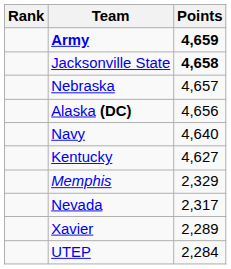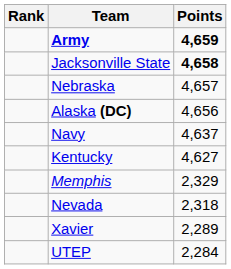 <table class="wikitable sortable" style="text-align:center">
 <tr>
 <th>Rank</th>
 <th>Team</th>
 <th>Points</th>
 </tr>
 <tr>
 <td></td>
 <td align=left><strong><a href='#'>Army</a></strong></td>
 <td><strong>4,659</strong></td>
 </tr>
 <tr>
 <td></td>
 <td align=left><a href='#'>Jacksonville State</a></td>
 <td><strong>4,658</strong></td>
 </tr>
 <tr>
 <td></td>
 <td align=left><a href='#'>Nebraska</a></td>
 <td>4,657</td>
 </tr>
 <tr>
 <td></td>
 <td align=left><a href='#'>Alaska</a> <strong>(DC)</strong></td>
 <td>4,656</td>
 </tr>
 <tr>
 <td></td>
 <td align=left><a href='#'>Navy</a></td>
-<td>4,640</td>
+<td>4,637</td>
 </tr>
 <tr>
 <td></td>
 <td align=left><a href='#'>Kentucky</a></td>
 <td>4,627</td>
 </tr>
 <tr>
 <td></td>
 <td align=left><em><a href='#'>Memphis</a></em></td>
 <td>2,329</td>
 </tr>
 <tr>
 <td></td>
 <td align=left><a href='#'>Nevada</a></td>
-<td>2,317</td>
+<td>2,318</td>
 </tr>
 <tr>
 <td></td>
 <td align=left><a href='#'>Xavier</a></td>
 <td>2,289</td>
 </tr>
 <tr>
 <td></td>
 <td align=left><a href='#'>UTEP</a></td>
 <td>2,284</td>
 </tr>
 </table>
